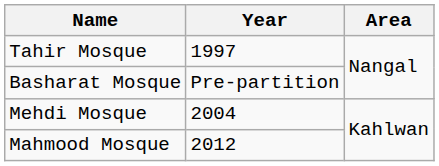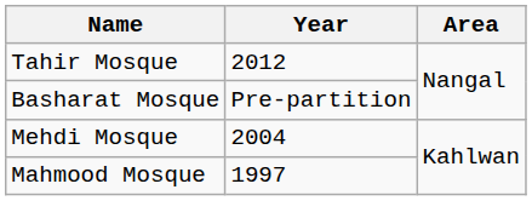 <table class="wikitable">
 <tr>
 <th>Name</th>
 <th>Year</th>
 <th>Area</th>
 </tr>
 <tr>
 <td>Tahir Mosque</td>
-<td>1997</td>
+<td>2012</td>
 <td rowspan="2">Nangal</td>
 </tr>
 <tr>
 <td>Basharat Mosque</td>
 <td>Pre-partition</td>
 </tr>
 <tr>
 <td>Mehdi Mosque</td>
 <td>2004</td>
 <td rowspan="2">Kahlwan</td>
 </tr>
 <tr>
 <td>Mahmood Mosque</td>
-<td>2012</td>
+<td>1997</td>
 </tr>
 </table>
